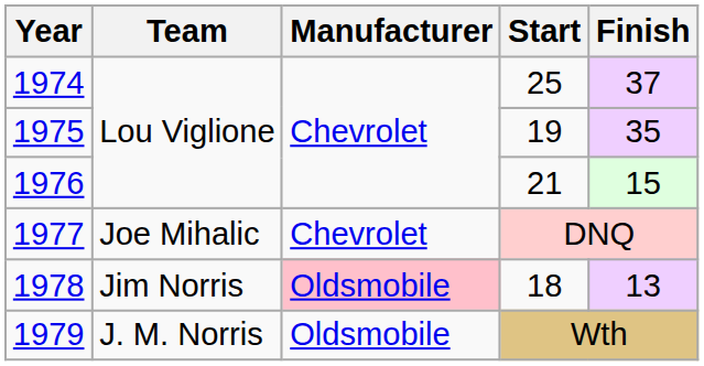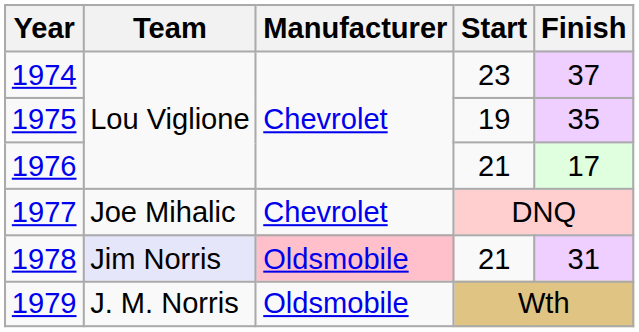 <table class="wikitable" style="font-size: 90%;">
 <tr>
 <th>Year</th>
 <th>Team</th>
 <th>Manufacturer</th>
 <th>Start</th>
 <th>Finish</th>
 </tr>
 <tr>
 <td><a href='#'>1974</a></td>
 <td rowspan=3>Lou Viglione</td>
 <td rowspan=3><a href='#'>Chevrolet</a></td>
-<td align=center>25</td>
+<td align=center>23</td>
 <td align=center style="background:#EFCFFF;">37</td>
 </tr>
 <tr>
 <td><a href='#'>1975</a></td>
 <td align=center>19</td>
 <td align=center style="background:#EFCFFF;">35</td>
 </tr>
 <tr>
 <td><a href='#'>1976</a></td>
 <td align=center>21</td>
-<td align=center style="background:#DFFFDF;">15</td>
+<td align=center style="background:#DFFFDF;">17</td>
 </tr>
 <tr>
 <td><a href='#'>1977</a></td>
 <td>Joe Mihalic</td>
 <td><a href='#'>Chevrolet</a></td>
 <td colspan=2 align=center style="background:#FFCFCF;">DNQ</td>
 </tr>
 <tr>
 <td><a href='#'>1978</a></td>
-<td>Jim Norris</td>
+<td style="background: lavender;">Jim Norris</td>
 <td style="background: pink;"><a href='#'>Oldsmobile</a></td>
-<td align=center>18</td>
-<td align=center style="background:#EFCFFF;">13</td>
+<td align=center>21</td>
+<td align=center style="background:#EFCFFF;">31</td>
 </tr>
 <tr>
 <td><a href='#'>1979</a></td>
 <td>J. M. Norris</td>
 <td><a href='#'>Oldsmobile</a></td>
 <td colspan=2 align=center style="background:#DFC484;">Wth</td>
 </tr>
 </table>
